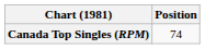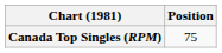 <table class="wikitable sortable plainrowheaders" style="text-align:center">
 <tr>
 <th scope="col">Chart (1981)</th>
 <th scope="col">Position</th>
 </tr>
 <tr>
 <th scope="row">Canada Top Singles (<em>RPM</em>)</th>
-<td align="center">74</td>
+<td align="center">75</td>
 </tr>
 </table>
